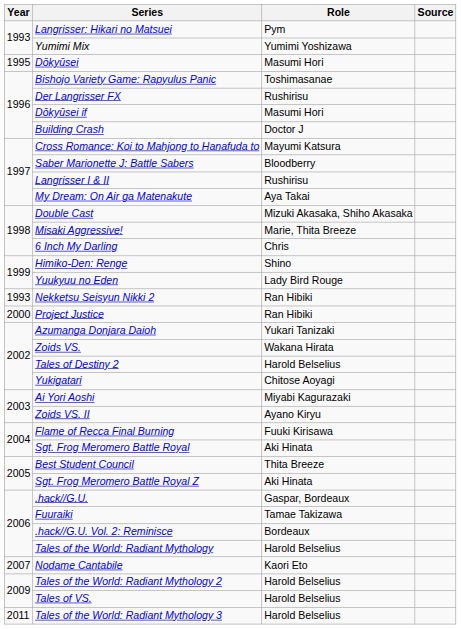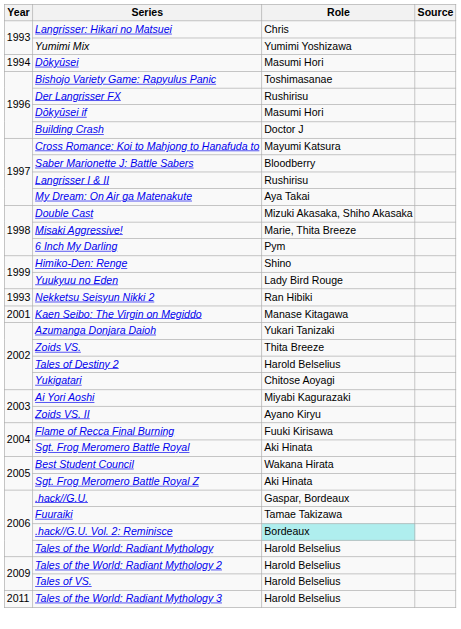 <table class="wikitable sortable">
 <tr>
 <th>Year</th>
 <th>Series</th>
 <th>Role</th>
 <th>Source</th>
 </tr>
 <tr>
 <td rowspan="2">1993</td>
 <td><a href='#'><em>Langrisser: Hikari no Matsuei</em></a></td>
-<td>Pym</td>
+<td>Chris</td>
 <td></td>
 </tr>
 <tr>
 <td><em>Yumimi Mix</em></td>
 <td>Yumimi Yoshizawa</td>
 <td></td>
 </tr>
 <tr>
-<td>1995</td>
+<td>1994</td>
 <td><a href='#'><em>Dōkyūsei</em></a></td>
 <td>Masumi Hori</td>
 <td></td>
 </tr>
 <tr>
 <td rowspan="4">1996</td>
 <td><em><a href='#'>Bishojo Variety Game: Rapyulus Panic</a></em></td>
 <td>Toshimasanae</td>
 <td></td>
 </tr>
 <tr>
 <td><a href='#'><em>Der Langrisser FX</em></a></td>
 <td>Rushirisu</td>
 <td></td>
 </tr>
 <tr>
 <td><a href='#'><em>Dōkyūsei if</em></a></td>
 <td>Masumi Hori</td>
 <td></td>
 </tr>
 <tr>
 <td><em><a href='#'>Building Crash</a></em></td>
 <td>Doctor J</td>
 <td></td>
 </tr>
 <tr>
 <td rowspan="4">1997</td>
 <td><em><a href='#'>Cross Romance: Koi to Mahjong to Hanafuda to</a></em></td>
 <td>Mayumi Katsura</td>
 <td></td>
 </tr>
 <tr>
 <td><a href='#'><em>Saber Marionette J: Battle Sabers</em></a></td>
 <td>Bloodberry</td>
 <td></td>
 </tr>
 <tr>
 <td><a href='#'><em>Langrisser I & II</em></a></td>
 <td>Rushirisu</td>
 <td></td>
 </tr>
 <tr>
 <td><em><a href='#'>My Dream: On Air ga Matenakute</a></em></td>
 <td>Aya Takai</td>
 <td></td>
 </tr>
 <tr>
 <td rowspan="3">1998</td>
 <td><em><a href='#'>Double Cast</a></em></td>
 <td>Mizuki Akasaka, Shiho Akasaka</td>
 <td></td>
 </tr>
 <tr>
 <td><em><a href='#'>Misaki Aggressive!</a></em></td>
 <td>Marie, Thita Breeze</td>
 <td></td>
 </tr>
 <tr>
 <td><em><a href='#'>6 Inch My Darling</a></em></td>
-<td>Chris</td>
+<td>Pym</td>
 <td></td>
 </tr>
 <tr>
 <td rowspan="2">1999</td>
 <td><a href='#'><em>Himiko-Den: Renge</em></a></td>
 <td>Shino</td>
 <td></td>
 </tr>
 <tr>
 <td><em><a href='#'>Yuukyuu no Eden</a></em></td>
 <td>Lady Bird Rouge</td>
 <td></td>
 </tr>
 <tr>
 <td>1993</td>
 <td><em><a href='#'>Nekketsu Seisyun Nikki 2</a></em></td>
 <td>Ran Hibiki</td>
 <td></td>
 </tr>
 <tr>
-<td>2000</td>
-<td><em><a href='#'>Project Justice</a></em></td>
-<td>Ran Hibiki</td>
+<td>2001</td>
+<td><em><a href='#'>Kaen Seibo: The Virgin on Megiddo</a></em></td>
+<td>Manase Kitagawa</td>
 <td></td>
 </tr>
 <tr>
 <td rowspan="4">2002</td>
 <td><a href='#'><em>Azumanga Donjara Daioh</em></a></td>
 <td>Yukari Tanizaki</td>
 <td></td>
 </tr>
 <tr>
 <td><em><a href='#'>Zoids VS.</a></em></td>
-<td>Wakana Hirata</td>
+<td>Thita Breeze</td>
 <td></td>
 </tr>
 <tr>
 <td><em><a href='#'>Tales of Destiny 2</a></em></td>
 <td>Harold Belselius</td>
 <td></td>
 </tr>
 <tr>
 <td><em><a href='#'>Yukigatari</a></em></td>
 <td>Chitose Aoyagi</td>
 <td></td>
 </tr>
 <tr>
 <td rowspan="2">2003</td>
 <td><em><a href='#'>Ai Yori Aoshi</a></em></td>
 <td>Miyabi Kagurazaki</td>
 <td></td>
 </tr>
 <tr>
 <td><em><a href='#'>Zoids VS. II</a></em></td>
 <td>Ayano Kiryu</td>
 <td></td>
 </tr>
 <tr>
 <td rowspan="2">2004</td>
 <td><a href='#'><em>Flame of Recca Final Burning</em></a></td>
 <td>Fuuki Kirisawa</td>
 <td></td>
 </tr>
 <tr>
 <td><a href='#'><em>Sgt. Frog Meromero Battle Royal</em></a></td>
 <td>Aki Hinata</td>
 <td></td>
 </tr>
 <tr>
 <td rowspan="2">2005</td>
 <td><em><a href='#'>Best Student Council</a></em></td>
-<td>Thita Breeze</td>
+<td>Wakana Hirata</td>
 <td></td>
 </tr>
 <tr>
 <td><a href='#'><em>Sgt. Frog Meromero Battle Royal Z</em></a></td>
 <td>Aki Hinata</td>
 <td></td>
 </tr>
 <tr>
 <td rowspan="4">2006</td>
 <td><em><a href='#'>.hack//G.U.</a></em></td>
 <td>Gaspar, Bordeaux</td>
 <td></td>
 </tr>
 <tr>
 <td><em><a href='#'>Fuuraiki</a></em></td>
 <td>Tamae Takizawa</td>
 <td></td>
 </tr>
 <tr>
 <td><a href='#'><em>.hack//G.U. Vol. 2: Reminisce</em></a></td>
-<td>Bordeaux</td>
+<td style="background: paleturquoise;">Bordeaux</td>
 <td></td>
 </tr>
 <tr>
 <td><em><a href='#'>Tales of the World: Radiant Mythology</a></em></td>
 <td>Harold Belselius</td>
-<td></td>
-</tr>
-<tr>
-<td>2007</td>
-<td><em><a href='#'>Nodame Cantabile</a></em></td>
-<td>Kaori Eto</td>
 <td></td>
 </tr>
 <tr>
 <td rowspan="2">2009</td>
 <td><em><a href='#'>Tales of the World: Radiant Mythology 2</a></em></td>
 <td>Harold Belselius</td>
 <td></td>
 </tr>
 <tr>
 <td><em><a href='#'>Tales of VS.</a></em></td>
 <td>Harold Belselius</td>
 <td></td>
 </tr>
 <tr>
 <td>2011</td>
 <td><em><a href='#'>Tales of the World: Radiant Mythology 3</a></em></td>
 <td>Harold Belselius</td>
 <td></td>
 </tr>
 </table>
